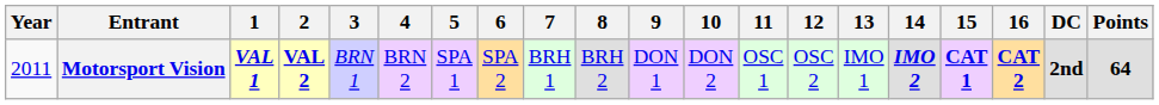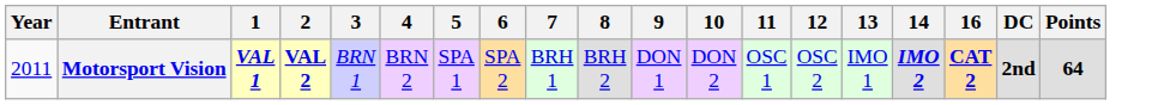 <table class="wikitable" style="text-align:center; font-size:85%">
 <tr>
 <th>Year</th>
 <th>Entrant</th>
 <th>1</th>
 <th>2</th>
 <th>3</th>
 <th>4</th>
 <th>5</th>
 <th>6</th>
 <th>7</th>
 <th>8</th>
 <th>9</th>
 <th>10</th>
 <th>11</th>
 <th>12</th>
 <th>13</th>
 <th>14</th>
-<th>15</th>
 <th>16</th>
 <th>DC</th>
 <th>Points</th>
 </tr>
 <tr>
 <td><a href='#'>2011</a></td>
 <th nowrap><a href='#'>Motorsport Vision</a></th>
 <td style="background:#FFFFBF;"><strong><em><a href='#'>VAL<br>1</a></em></strong><br></td>
 <td style="background:#FFFFBF;"><strong><a href='#'>VAL<br>2</a></strong><br></td>
 <td style="background:#CFCFFF;"><em><a href='#'>BRN<br>1</a></em><br></td>
 <td style="background:#EFCFFF;"><a href='#'>BRN<br>2</a><br></td>
 <td style="background:#EFCFFF;"><a href='#'>SPA<br>1</a><br></td>
 <td style="background:#FFDF9F;"><a href='#'>SPA<br>2</a><br></td>
 <td style="background:#DFFFDF;"><a href='#'>BRH<br>1</a><br></td>
 <td style="background:#DFDFDF;"><a href='#'>BRH<br>2</a><br></td>
 <td style="background:#EFCFFF;"><a href='#'>DON<br>1</a><br></td>
 <td style="background:#EFCFFF;"><a href='#'>DON<br>2</a><br></td>
 <td style="background:#DFFFDF;"><a href='#'>OSC<br>1</a><br></td>
 <td style="background:#DFFFDF;"><a href='#'>OSC<br>2</a><br></td>
 <td style="background:#DFFFDF;"><a href='#'>IMO<br>1</a><br></td>
 <td style="background:#DFDFDF;"><strong><em><a href='#'>IMO<br>2</a></em></strong><br></td>
-<td style="background:#EFCFFF;"><strong><a href='#'>CAT<br>1</a></strong><br></td>
 <td style="background:#FFDF9F;"><strong><a href='#'>CAT<br>2</a></strong><br></td>
 <td style="background:#DFDFDF;"><strong>2nd</strong></td>
 <td style="background:#DFDFDF;"><strong>64</strong></td>
 </tr>
 </table>
